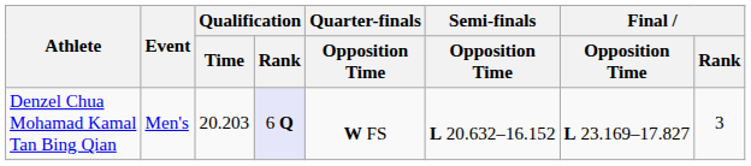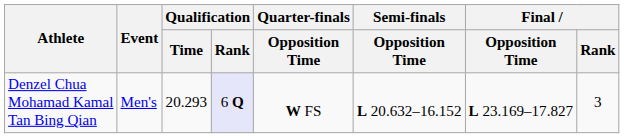 <table class=wikitable style="text-align:center; font-size:90%">
 <tr>
 <th rowspan="2">Athlete</th>
 <th rowspan="2">Event</th>
 <th colspan="2">Qualification</th>
 <th>Quarter-finals</th>
 <th>Semi-finals</th>
 <th colspan="2">Final / </th>
 </tr>
 <tr>
 <th>Time</th>
 <th>Rank</th>
 <th>Opposition<br>Time</th>
 <th>Opposition<br>Time</th>
 <th>Opposition<br>Time</th>
 <th>Rank</th>
 </tr>
 <tr>
 <td align="left"><a href='#'>Denzel Chua</a><br><a href='#'>Mohamad Kamal</a><br><a href='#'>Tan Bing Qian</a></td>
 <td align="left"><a href='#'>Men's</a></td>
-<td>20.203</td>
+<td>20.293</td>
 <td style="background: lavender;">6 <strong>Q</strong></td>
 <td><br><strong>W</strong> FS</td>
 <td><br><strong>L</strong> 20.632–16.152</td>
 <td><br><strong>L</strong> 23.169–17.827</td>
 <td>3</td>
 </tr>
 </table>
